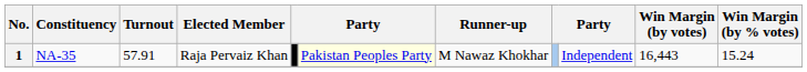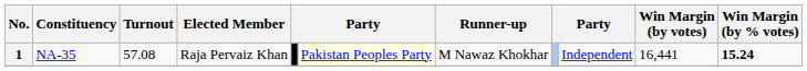 <table class="wikitable sortable">
 <tr>
 <th>No.</th>
 <th>Constituency</th>
 <th>Turnout</th>
 <th>Elected Member</th>
 <th colspan="2">Party</th>
 <th>Runner-up</th>
 <th colspan="2">Party</th>
 <th>Win Margin<br>(by votes)</th>
 <th>Win Margin<br>(by % votes)</th>
 </tr>
 <tr>
 <th>1</th>
 <td><a href='#'>NA-35</a></td>
-<td>57.91</td>
+<td>57.08</td>
 <td>Raja Pervaiz Khan</td>
 <td style="color:inherit;background:#000000"></td>
 <td style="background: lightyellow;"><a href='#'>Pakistan Peoples Party</a></td>
 <td>M Nawaz Khokhar</td>
 <td style="color:inherit;background:#a6caf0"></td>
 <td><a href='#'>Independent</a></td>
-<td>16,443</td>
-<td>15.24</td>
+<td>16,441</td>
+<td><strong>15.24</strong></td>
 </tr>
 <tr>
 </tr>
 </table>
